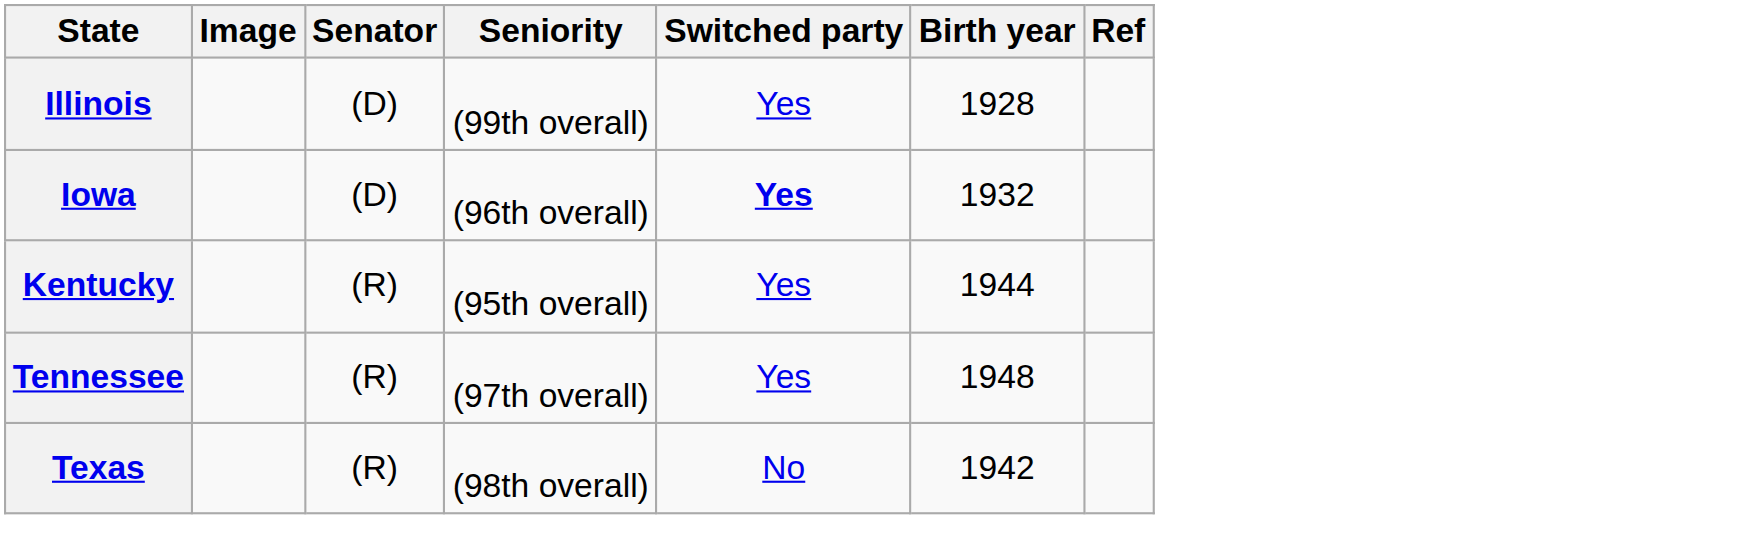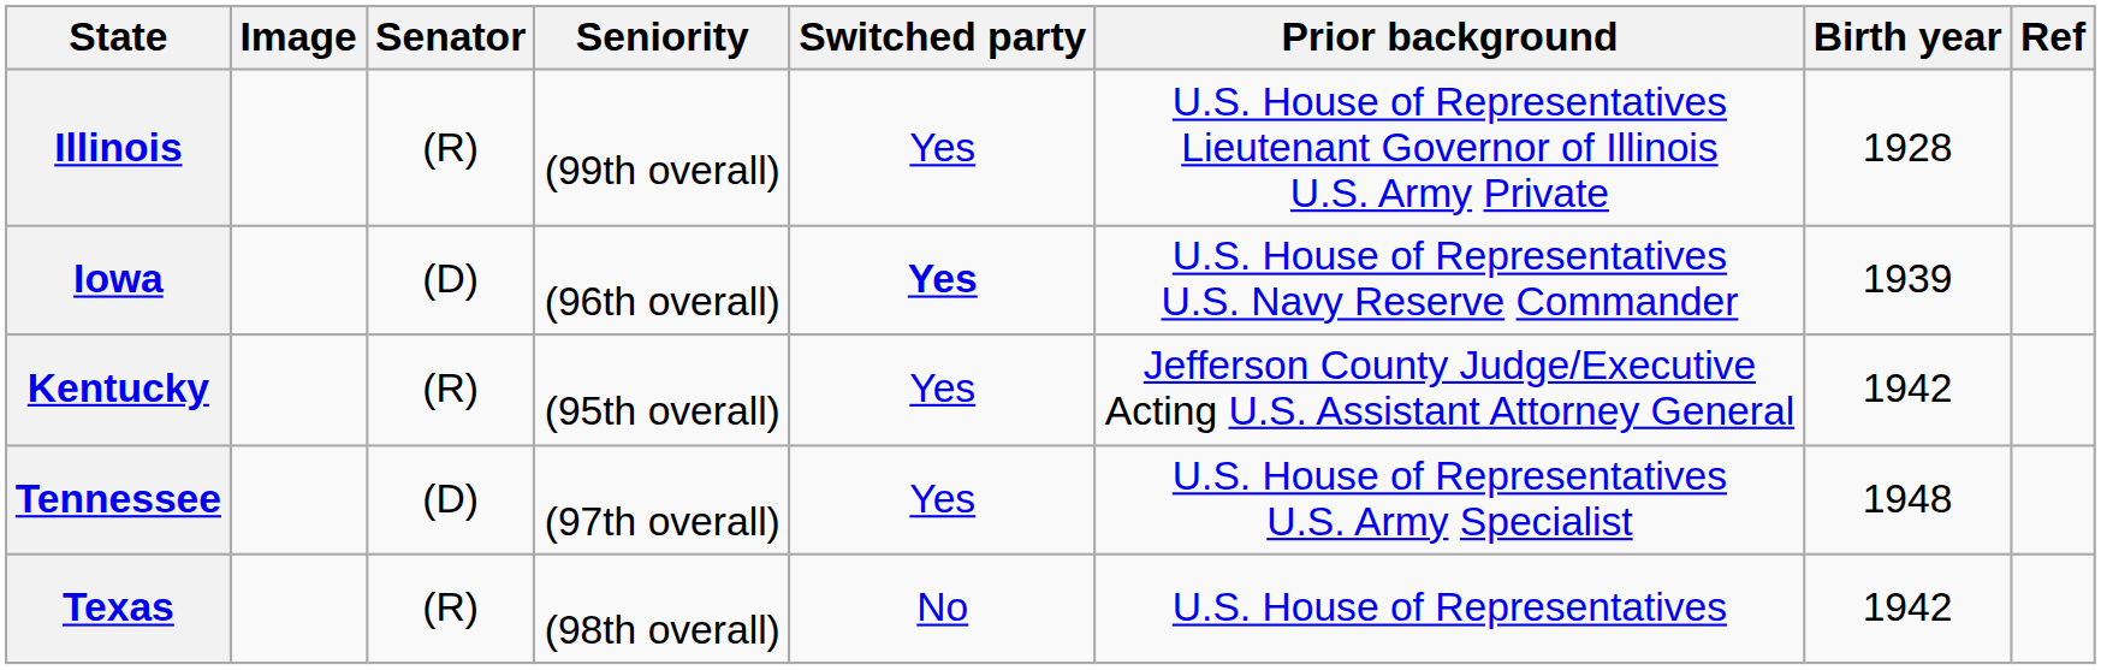 <table class="sortable wikitable" style="text-align:center">
 <tr>
 <th>State</th>
 <th>Image</th>
 <th>Senator</th>
 <th>Seniority</th>
 <th>Switched party</th>
+<th>Prior background</th>
 <th>Birth year</th>
 <th>Ref</th>
 </tr>
 <tr>
 <th><a href='#'>Illinois</a></th>
 <td></td>
-<td> (D)</td>
+<td> (R)</td>
 <td><br>(99th overall)</td>
 <td><a href='#'>Yes</a><br></td>
+<td><a href='#'>U.S. House of Representatives</a><br><a href='#'>Lieutenant Governor of Illinois</a><br><a href='#'>U.S. Army</a> <a href='#'>Private</a></td>
 <td>1928</td>
 <td></td>
 </tr>
 <tr>
 <th><a href='#'>Iowa</a></th>
 <td></td>
 <td> (D)</td>
 <td><br>(96th overall)</td>
 <td><strong><a href='#'>Yes</a><br></strong></td>
-<td>1932</td>
+<td><a href='#'>U.S. House of Representatives</a><br><a href='#'>U.S. Navy Reserve</a> <a href='#'>Commander</a></td>
+<td>1939</td>
 <td></td>
 </tr>
 <tr>
 <th><a href='#'>Kentucky</a></th>
 <td></td>
 <td> (R)</td>
 <td><br>(95th overall)</td>
 <td><a href='#'>Yes</a><br></td>
-<td>1944</td>
+<td><a href='#'>Jefferson County Judge/Executive</a><br>Acting <a href='#'>U.S. Assistant Attorney General</a></td>
+<td>1942</td>
 <td></td>
 </tr>
 <tr>
 <th><a href='#'>Tennessee</a></th>
 <td></td>
-<td> (R)</td>
+<td> (D)</td>
 <td><br>(97th overall)</td>
 <td><a href='#'>Yes</a><br></td>
+<td><a href='#'>U.S. House of Representatives</a><br><a href='#'>U.S. Army</a> <a href='#'>Specialist</a></td>
 <td>1948</td>
 <td></td>
 </tr>
 <tr>
 <th><a href='#'>Texas</a></th>
 <td></td>
 <td> (R)</td>
 <td><br>(98th overall)</td>
 <td><a href='#'>No</a><br></td>
+<td><a href='#'>U.S. House of Representatives</a></td>
 <td>1942</td>
 <td></td>
 </tr>
 </table>
